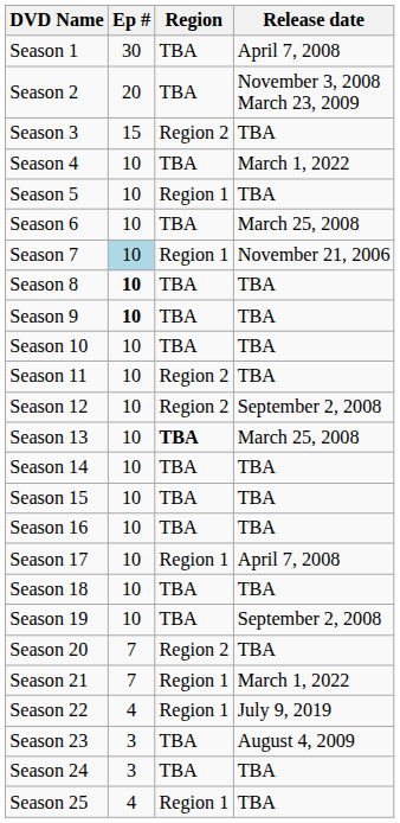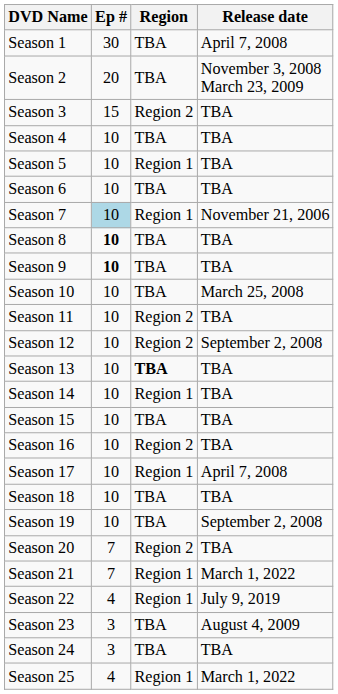 <table class="wikitable">
 <tr>
 <th>DVD Name</th>
 <th>Ep #</th>
 <th>Region</th>
 <th>Release date</th>
 </tr>
 <tr>
 <td>Season 1</td>
 <td align="center">30</td>
 <td>TBA</td>
 <td>April 7, 2008</td>
 </tr>
 <tr>
 <td>Season 2</td>
 <td align="center">20</td>
 <td>TBA</td>
 <td>November 3, 2008<br>March 23, 2009</td>
 </tr>
 <tr>
 <td>Season 3</td>
 <td align="center">15</td>
 <td>Region 2</td>
 <td>TBA</td>
 </tr>
 <tr>
 <td>Season 4</td>
 <td align="center">10</td>
 <td>TBA</td>
-<td>March 1, 2022</td>
+<td>TBA</td>
 </tr>
 <tr>
 <td>Season 5</td>
 <td align="center">10</td>
 <td>Region 1</td>
 <td>TBA</td>
 </tr>
 <tr>
 <td>Season 6</td>
 <td align="center">10</td>
 <td>TBA</td>
-<td>March 25, 2008</td>
+<td>TBA</td>
 </tr>
 <tr>
 <td>Season 7</td>
 <td align="center" style="background: lightblue;">10</td>
 <td>Region 1</td>
 <td>November 21, 2006</td>
 </tr>
 <tr>
 <td>Season 8</td>
 <td align="center"><strong>10</strong></td>
 <td>TBA</td>
 <td>TBA</td>
 </tr>
 <tr>
 <td>Season 9</td>
 <td align="center"><strong>10</strong></td>
 <td>TBA</td>
 <td>TBA</td>
 </tr>
 <tr>
 <td>Season 10</td>
 <td align="center">10</td>
 <td>TBA</td>
-<td>TBA</td>
+<td>March 25, 2008</td>
 </tr>
 <tr>
 <td>Season 11</td>
 <td align="center">10</td>
 <td>Region 2</td>
 <td>TBA</td>
 </tr>
 <tr>
 <td>Season 12</td>
 <td align="center">10</td>
 <td>Region 2</td>
 <td>September 2, 2008</td>
 </tr>
 <tr>
 <td>Season 13</td>
 <td align="center">10</td>
 <td><strong>TBA</strong></td>
-<td>March 25, 2008</td>
+<td>TBA</td>
 </tr>
 <tr>
 <td>Season 14</td>
 <td align="center">10</td>
-<td>TBA</td>
+<td>Region 1</td>
 <td>TBA</td>
 </tr>
 <tr>
 <td>Season 15</td>
 <td align="center">10</td>
 <td>TBA</td>
 <td>TBA</td>
 </tr>
 <tr>
 <td>Season 16</td>
 <td align="center">10</td>
-<td>TBA</td>
+<td>Region 2</td>
 <td>TBA</td>
 </tr>
 <tr>
 <td>Season 17</td>
 <td align="center">10</td>
 <td>Region 1</td>
 <td>April 7, 2008</td>
 </tr>
 <tr>
 <td>Season 18</td>
 <td align="center">10</td>
 <td>TBA</td>
 <td>TBA</td>
 </tr>
 <tr>
 <td>Season 19</td>
 <td align="center">10</td>
 <td>TBA</td>
 <td>September 2, 2008</td>
 </tr>
 <tr>
 <td>Season 20</td>
 <td align="center">7</td>
 <td>Region 2</td>
 <td>TBA</td>
 </tr>
 <tr>
 <td>Season 21</td>
 <td align="center">7</td>
 <td>Region 1</td>
 <td>March 1, 2022</td>
 </tr>
 <tr>
 <td>Season 22</td>
 <td align="center">4</td>
 <td>Region 1</td>
 <td>July 9, 2019</td>
 </tr>
 <tr>
 <td>Season 23</td>
 <td align="center">3</td>
 <td>TBA</td>
 <td>August 4, 2009</td>
 </tr>
 <tr>
 <td>Season 24</td>
 <td align="center">3</td>
 <td>TBA</td>
 <td>TBA</td>
 </tr>
 <tr>
 <td>Season 25</td>
 <td align="center">4</td>
 <td>Region 1</td>
-<td>TBA</td>
+<td>March 1, 2022</td>
 </tr>
 </table>
